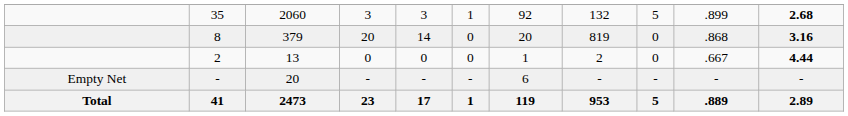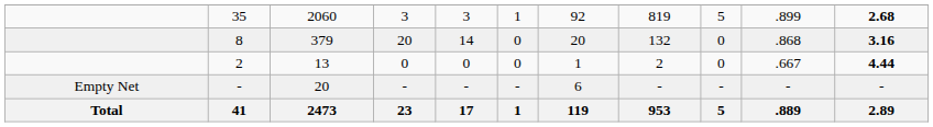 <table class="wikitable sortable" width ="1000">
 <tr align="center">
 </tr>
 <tr align="center" bgcolor="">
 <td></td>
 <td>35</td>
 <td>2060</td>
 <td>3</td>
 <td>3</td>
 <td>1</td>
 <td>92</td>
-<td>132</td>
+<td>819</td>
 <td>5</td>
 <td>.899</td>
 <td><strong>2.68</strong></td>
 </tr>
 <tr align="center" bgcolor="f0f0f0">
 <td></td>
 <td>8</td>
 <td>379</td>
 <td>20</td>
 <td>14</td>
 <td>0</td>
 <td>20</td>
-<td>819</td>
+<td>132</td>
 <td>0</td>
 <td>.868</td>
 <td><strong>3.16</strong></td>
 </tr>
 <tr align="center" bgcolor="">
 <td></td>
 <td>2</td>
 <td>13</td>
 <td>0</td>
 <td>0</td>
 <td>0</td>
 <td>1</td>
 <td>2</td>
 <td>0</td>
 <td>.667</td>
 <td><strong>4.44</strong></td>
 </tr>
 <tr align="center" bgcolor="f0f0f0">
 <td>Empty Net</td>
 <td>-</td>
 <td>20</td>
 <td>-</td>
 <td>-</td>
 <td>-</td>
 <td>6</td>
 <td>-</td>
 <td>-</td>
 <td>-</td>
 <td>-</td>
 </tr>
 <tr>
 <th>Total</th>
 <th>41</th>
 <th>2473</th>
 <th>23</th>
 <th>17</th>
 <th>1</th>
 <th>119</th>
 <th>953</th>
 <th>5</th>
 <th>.889</th>
 <th>2.89</th>
 </tr>
 </table>
